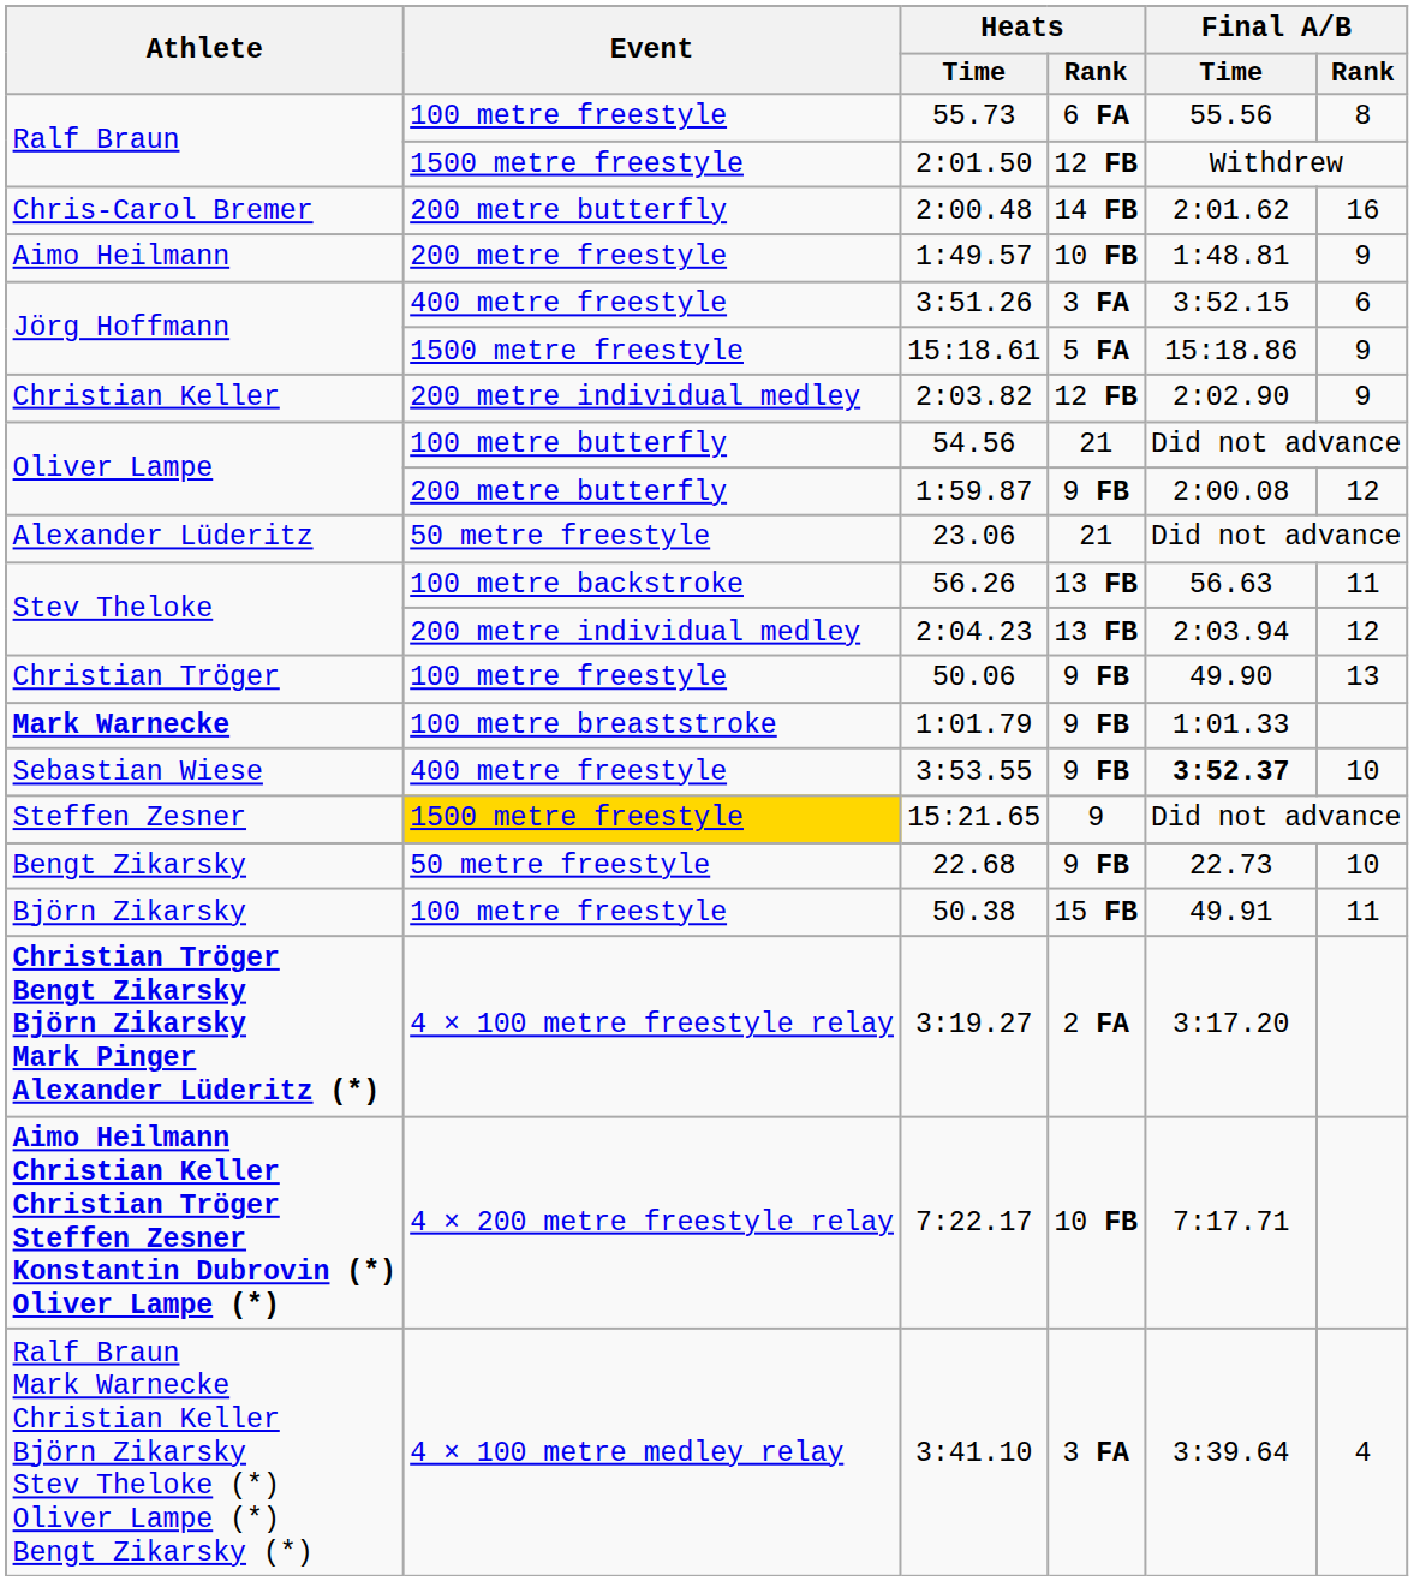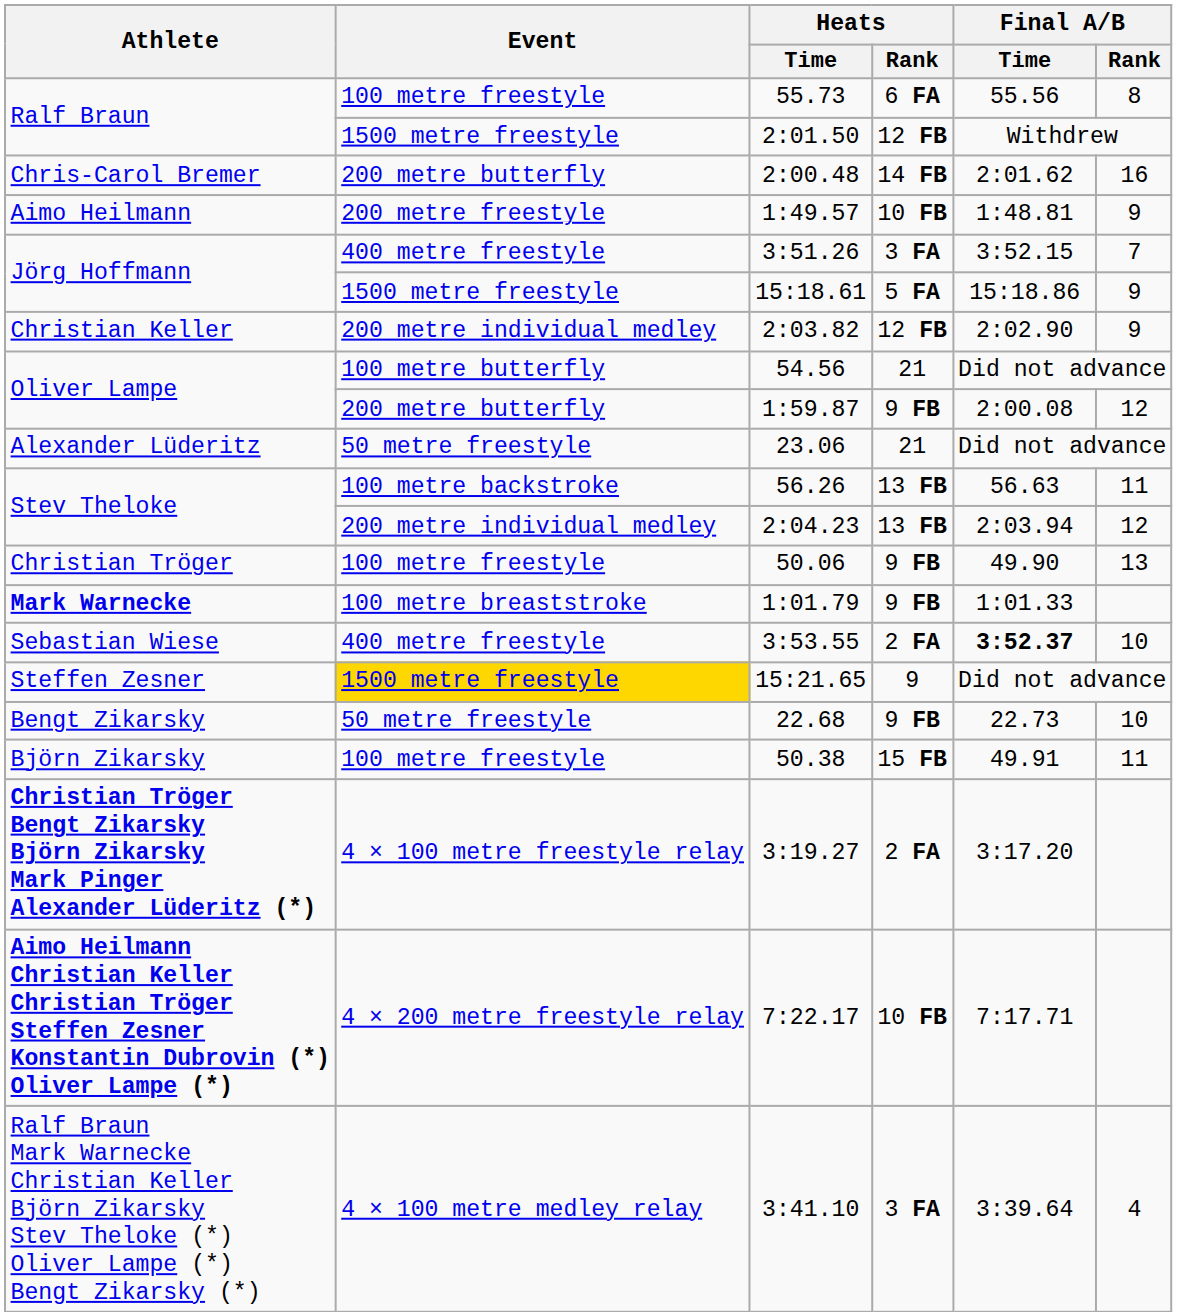 <table class="wikitable" style="font-size:90%">
 <tr>
 <th rowspan="2">Athlete</th>
 <th rowspan="2">Event</th>
 <th colspan=2>Heats</th>
 <th colspan=2>Final A/B</th>
 </tr>
 <tr style="font-size:95%">
 <th>Time</th>
 <th>Rank</th>
 <th>Time</th>
 <th>Rank</th>
 </tr>
 <tr align=center>
 <td align=left rowspan=2><a href='#'>Ralf Braun</a></td>
 <td align=left><a href='#'>100 metre freestyle</a></td>
 <td>55.73</td>
 <td>6 <strong>FA</strong></td>
 <td>55.56</td>
 <td>8</td>
 </tr>
 <tr align=center>
 <td align=left><a href='#'>1500 metre freestyle</a></td>
 <td>2:01.50</td>
 <td>12 <strong>FB</strong></td>
 <td colspan=2>Withdrew</td>
 </tr>
 <tr align=center>
 <td align=left><a href='#'>Chris-Carol Bremer</a></td>
 <td align=left><a href='#'>200 metre butterfly</a></td>
 <td>2:00.48</td>
 <td>14 <strong>FB</strong></td>
 <td>2:01.62</td>
 <td>16</td>
 </tr>
 <tr align=center>
 <td align=left><a href='#'>Aimo Heilmann</a></td>
 <td align=left><a href='#'>200 metre freestyle</a></td>
 <td>1:49.57</td>
 <td>10 <strong>FB</strong></td>
 <td>1:48.81</td>
 <td>9</td>
 </tr>
 <tr align=center>
 <td align=left rowspan=2><a href='#'>Jörg Hoffmann</a></td>
 <td align=left><a href='#'>400 metre freestyle</a></td>
 <td>3:51.26</td>
 <td>3 <strong>FA</strong></td>
 <td>3:52.15</td>
-<td>6</td>
+<td>7</td>
 </tr>
 <tr align=center>
 <td align=left><a href='#'>1500 metre freestyle</a></td>
 <td>15:18.61</td>
 <td>5 <strong>FA</strong></td>
 <td>15:18.86</td>
 <td>9</td>
 </tr>
 <tr align=center>
 <td align=left><a href='#'>Christian Keller</a></td>
 <td align=left><a href='#'>200 metre individual medley</a></td>
 <td>2:03.82</td>
 <td>12 <strong>FB</strong></td>
 <td>2:02.90</td>
 <td>9</td>
 </tr>
 <tr align=center>
 <td align=left rowspan=2><a href='#'>Oliver Lampe</a></td>
 <td align=left><a href='#'>100 metre butterfly</a></td>
 <td>54.56</td>
 <td>21</td>
 <td colspan=2>Did not advance</td>
 </tr>
 <tr align=center>
 <td align=left><a href='#'>200 metre butterfly</a></td>
 <td>1:59.87</td>
 <td>9 <strong>FB</strong></td>
 <td>2:00.08</td>
 <td>12</td>
 </tr>
 <tr align=center>
 <td align=left><a href='#'>Alexander Lüderitz</a></td>
 <td align=left><a href='#'>50 metre freestyle</a></td>
 <td>23.06</td>
 <td>21</td>
 <td colspan=2>Did not advance</td>
 </tr>
 <tr align=center>
 <td align=left rowspan=2><a href='#'>Stev Theloke</a></td>
 <td align=left><a href='#'>100 metre backstroke</a></td>
 <td>56.26</td>
 <td>13 <strong>FB</strong></td>
 <td>56.63</td>
 <td>11</td>
 </tr>
 <tr align=center>
 <td align=left><a href='#'>200 metre individual medley</a></td>
 <td>2:04.23</td>
 <td>13 <strong>FB</strong></td>
 <td>2:03.94</td>
 <td>12</td>
 </tr>
 <tr align=center>
 <td align=left><a href='#'>Christian Tröger</a></td>
 <td align=left><a href='#'>100 metre freestyle</a></td>
 <td>50.06</td>
 <td>9 <strong>FB</strong></td>
 <td>49.90</td>
 <td>13</td>
 </tr>
 <tr align=center>
 <td align=left><strong><a href='#'>Mark Warnecke</a></strong></td>
 <td align=left><a href='#'>100 metre breaststroke</a></td>
 <td>1:01.79</td>
 <td>9 <strong>FB</strong></td>
 <td>1:01.33</td>
 <td></td>
 </tr>
 <tr align=center>
 <td align=left><a href='#'>Sebastian Wiese</a></td>
 <td align=left><a href='#'>400 metre freestyle</a></td>
 <td>3:53.55</td>
-<td>9 <strong>FB</strong></td>
+<td>2 <strong>FA</strong></td>
 <td><strong>3:52.37</strong></td>
 <td>10</td>
 </tr>
 <tr align=center>
 <td align=left><a href='#'>Steffen Zesner</a></td>
 <td align=left style="background: gold;"><a href='#'>1500 metre freestyle</a></td>
 <td>15:21.65</td>
 <td>9</td>
 <td colspan=2>Did not advance</td>
 </tr>
 <tr align=center>
 <td align=left><a href='#'>Bengt Zikarsky</a></td>
 <td align=left><a href='#'>50 metre freestyle</a></td>
 <td>22.68</td>
 <td>9 <strong>FB</strong></td>
 <td>22.73</td>
 <td>10</td>
 </tr>
 <tr align=center>
 <td align=left><a href='#'>Björn Zikarsky</a></td>
 <td align=left><a href='#'>100 metre freestyle</a></td>
 <td>50.38</td>
 <td>15 <strong>FB</strong></td>
 <td>49.91</td>
 <td>11</td>
 </tr>
 <tr align=center>
 <td align=left><strong><a href='#'>Christian Tröger</a><br><a href='#'>Bengt Zikarsky</a><br><a href='#'>Björn Zikarsky</a><br><a href='#'>Mark Pinger</a><br><a href='#'>Alexander Lüderitz</a> (*)</strong></td>
 <td align=left><a href='#'>4 × 100 metre freestyle relay</a></td>
 <td>3:19.27</td>
 <td>2 <strong>FA</strong></td>
 <td>3:17.20</td>
 <td></td>
 </tr>
 <tr align=center>
 <td align=left><strong><a href='#'>Aimo Heilmann</a><br><a href='#'>Christian Keller</a><br><a href='#'>Christian Tröger</a><br><a href='#'>Steffen Zesner</a><br><a href='#'>Konstantin Dubrovin</a> (*)<br><a href='#'>Oliver Lampe</a> (*)</strong></td>
 <td align=left><a href='#'>4 × 200 metre freestyle relay</a></td>
 <td>7:22.17</td>
 <td>10 <strong>FB</strong></td>
 <td>7:17.71</td>
 <td></td>
 </tr>
 <tr align=center>
 <td align=left><a href='#'>Ralf Braun</a><br><a href='#'>Mark Warnecke</a><br><a href='#'>Christian Keller</a><br><a href='#'>Björn Zikarsky</a><br><a href='#'>Stev Theloke</a> (*)<br><a href='#'>Oliver Lampe</a> (*)<br><a href='#'>Bengt Zikarsky</a> (*)</td>
 <td align=left><a href='#'>4 × 100 metre medley relay</a></td>
 <td>3:41.10</td>
 <td>3 <strong>FA</strong></td>
 <td>3:39.64</td>
 <td>4</td>
 </tr>
 </table>
